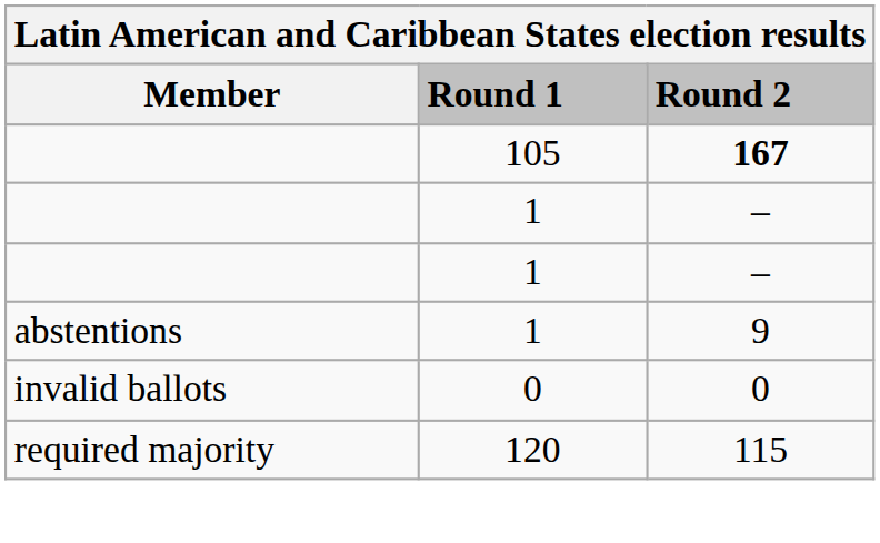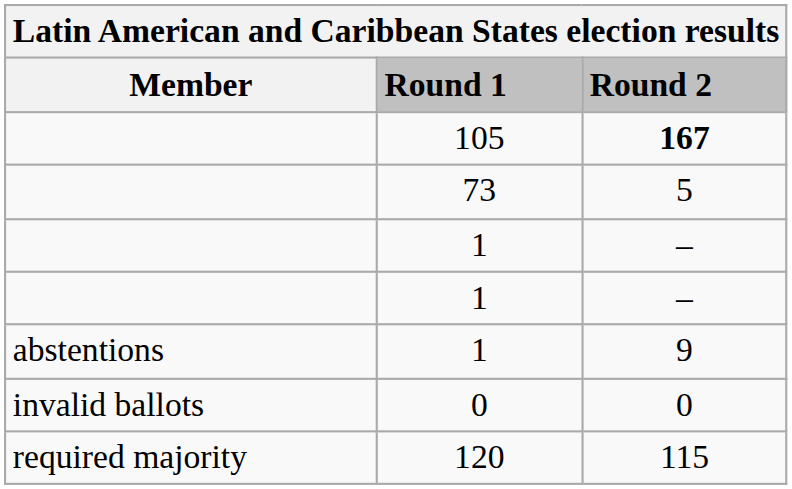 <table class="wikitable collapsible">
 <tr>
 <th colspan="3">Latin American and Caribbean States election results</th>
 </tr>
 <tr>
 <th>Member</th>
 <td style="background:silver;"><strong>Round 1</strong></td>
 <td style="background:silver;"><strong>Round 2</strong></td>
 </tr>
 <tr>
 <td></td>
 <td style="text-align:center;">105</td>
 <td style="text-align:center;"><strong>167</strong></td>
+</tr>
+<tr>
+<td></td>
+<td style="text-align:center;">73</td>
+<td style="text-align:center;">5</td>
 </tr>
 <tr>
 <td></td>
 <td style="text-align:center;">1</td>
 <td style="text-align:center;">–</td>
 </tr>
 <tr>
 <td></td>
 <td style="text-align:center;">1</td>
 <td style="text-align:center;">–</td>
 </tr>
 <tr>
 <td>abstentions</td>
 <td style="text-align:center;">1</td>
 <td style="text-align:center;">9</td>
 </tr>
 <tr>
 <td>invalid ballots</td>
 <td style="text-align:center;">0</td>
 <td style="text-align:center;">0</td>
 </tr>
 <tr>
 <td>required majority</td>
 <td style="text-align:center;">120</td>
 <td style="text-align:center;">115</td>
 </tr>
 </table>
